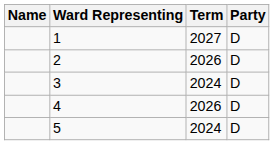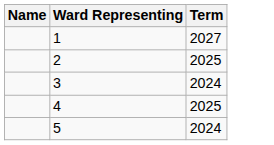 <table class="wikitable sortable">
 <tr>
 <th>Name</th>
 <th>Ward Representing</th>
 <th>Term</th>
-<th>Party</th>
 </tr>
 <tr>
 <td></td>
 <td>1</td>
 <td>2027</td>
-<td>D</td>
 </tr>
 <tr>
 <td></td>
 <td>2</td>
-<td>2026</td>
-<td>D</td>
+<td>2025</td>
 </tr>
 <tr>
 <td></td>
 <td>3</td>
 <td>2024</td>
-<td>D</td>
 </tr>
 <tr>
 <td></td>
 <td>4</td>
-<td>2026</td>
-<td>D</td>
+<td>2025</td>
 </tr>
 <tr>
 <td></td>
 <td>5</td>
 <td>2024</td>
-<td>D</td>
 </tr>
 </table>
